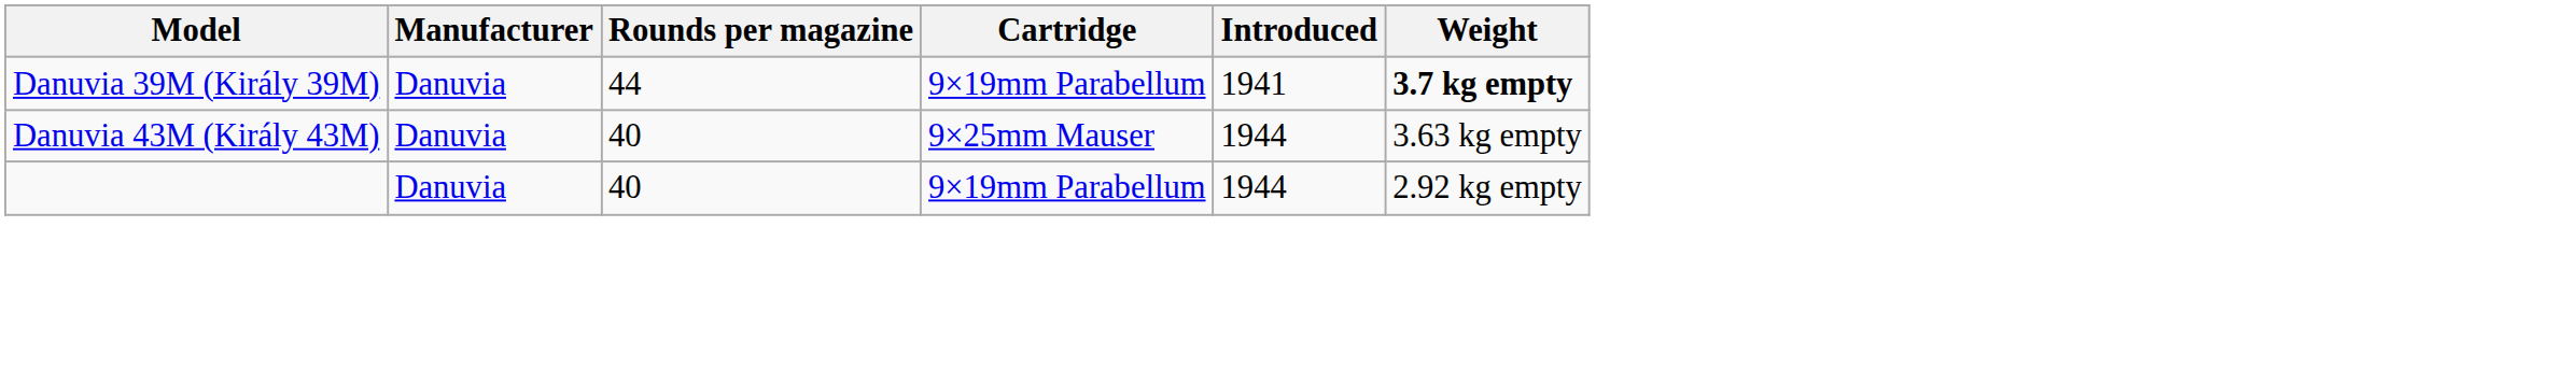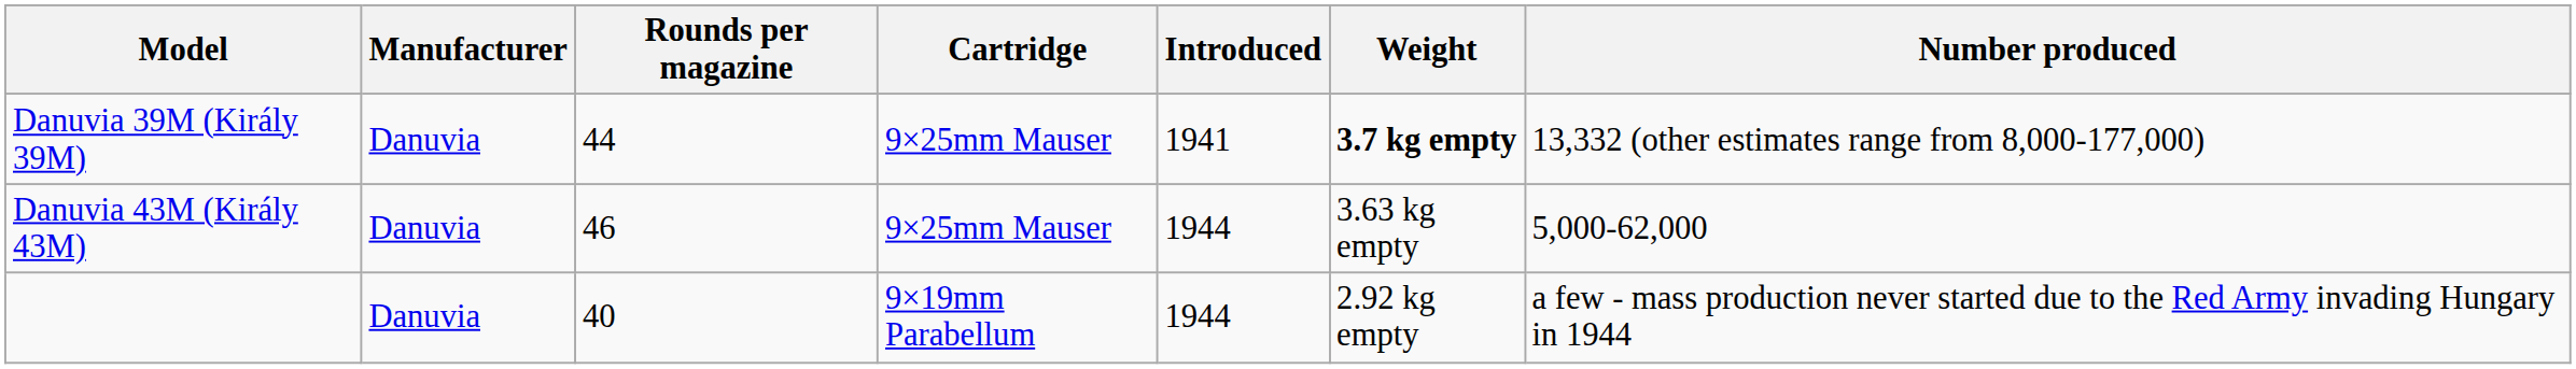 <table class="wikitable">
 <tr>
 <th>Model</th>
 <th>Manufacturer</th>
 <th>Rounds per magazine</th>
 <th>Cartridge</th>
 <th>Introduced</th>
 <th>Weight</th>
+<th>Number produced</th>
 </tr>
 <tr>
 <td><a href='#'>Danuvia 39M (Király 39M)</a></td>
 <td><a href='#'>Danuvia</a></td>
 <td>44</td>
-<td><a href='#'>9×19mm Parabellum</a></td>
+<td><a href='#'>9×25mm Mauser</a></td>
 <td>1941</td>
 <td><strong>3.7 kg empty</strong></td>
+<td>13,332 (other estimates range from 8,000-177,000)</td>
 </tr>
 <tr>
 <td><a href='#'>Danuvia 43M (Király 43M)</a></td>
 <td><a href='#'>Danuvia</a></td>
-<td>40</td>
+<td>46</td>
 <td><a href='#'>9×25mm Mauser</a></td>
 <td>1944</td>
 <td>3.63 kg empty</td>
+<td>5,000-62,000</td>
 </tr>
 <tr>
 <td></td>
 <td><a href='#'>Danuvia</a></td>
 <td>40</td>
 <td><a href='#'>9×19mm Parabellum</a></td>
 <td>1944</td>
 <td>2.92 kg empty</td>
+<td>a few - mass production never started due to the <a href='#'>Red Army</a> invading Hungary in 1944</td>
 </tr>
 </table>
